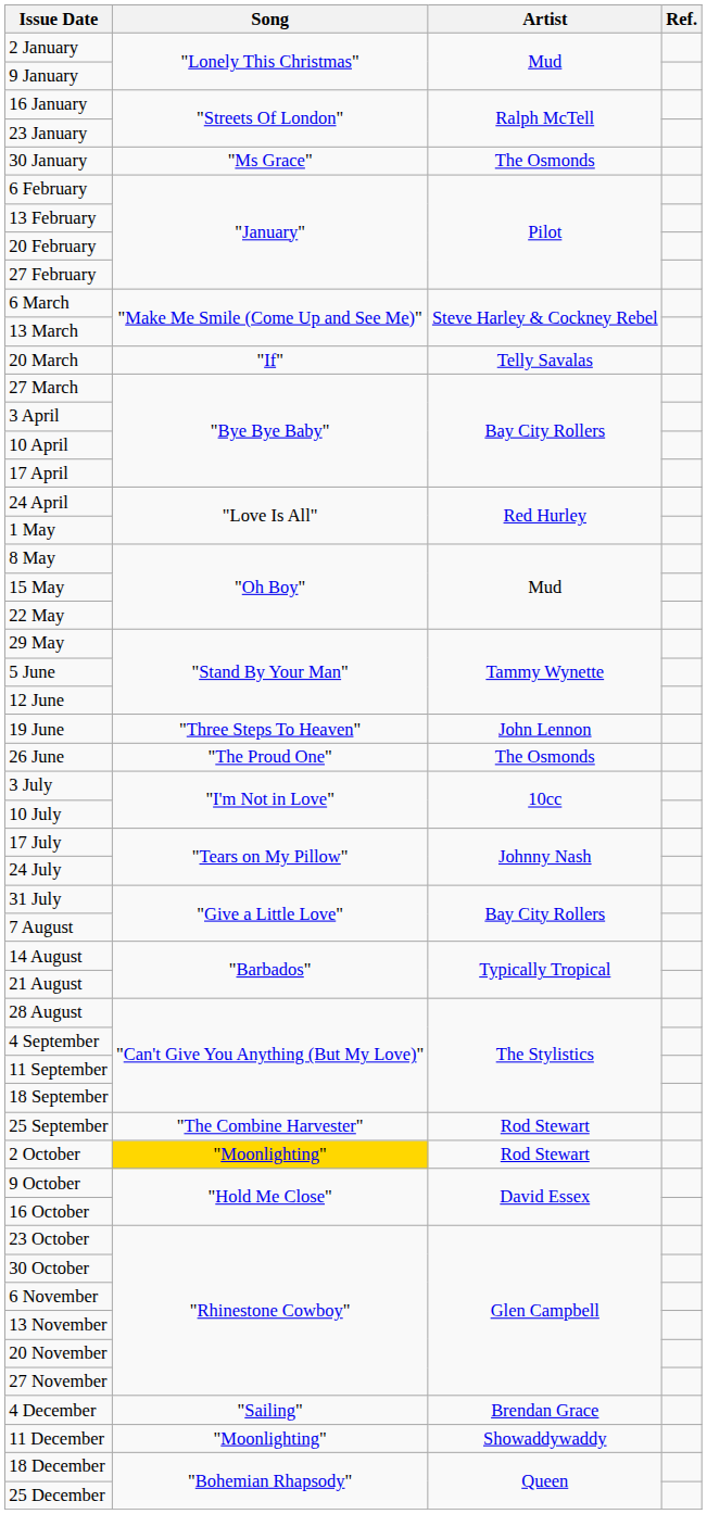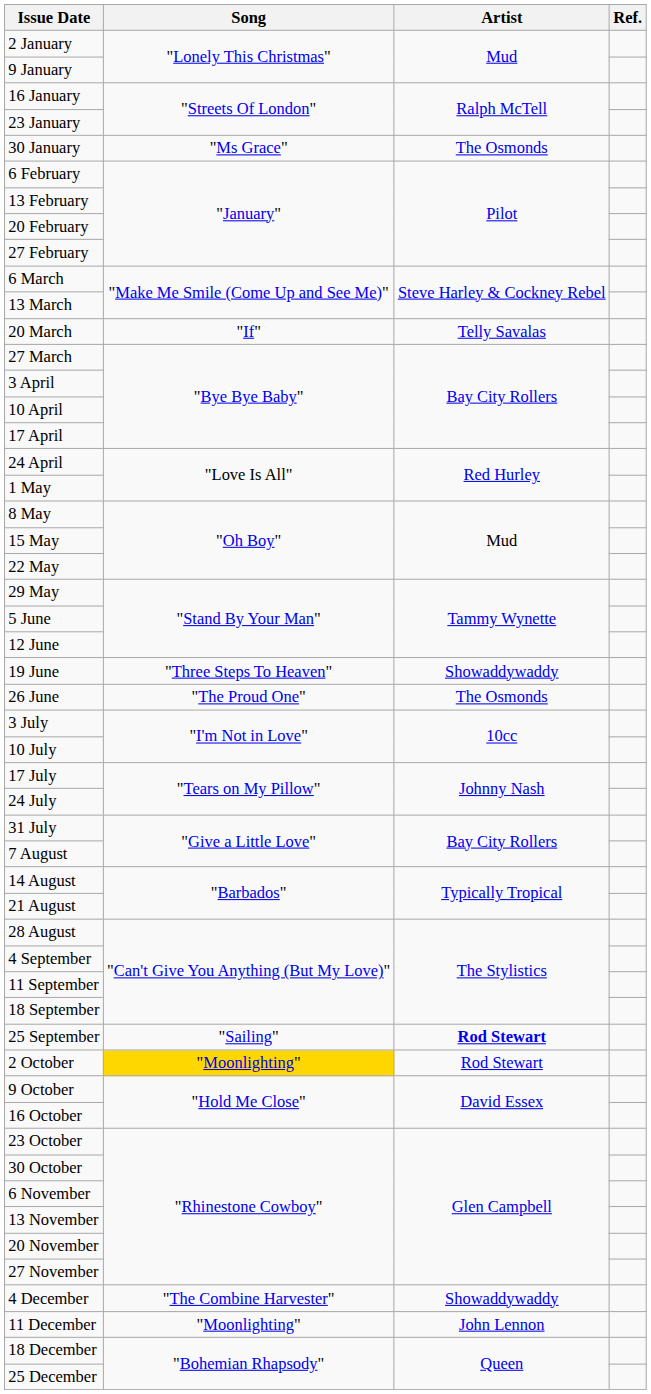 <table class="wikitable">
 <tr>
 <th>Issue Date</th>
 <th>Song</th>
 <th>Artist</th>
 <th>Ref.</th>
 </tr>
 <tr>
 <td>2 January</td>
 <td rowspan="2" align="center">"<a href='#'>Lonely This Christmas</a>"</td>
 <td rowspan="2" align="center"><a href='#'>Mud</a></td>
 <td></td>
 </tr>
 <tr>
 <td>9 January</td>
 <td></td>
 </tr>
 <tr>
 <td>16 January</td>
 <td rowspan="2" align="center">"<a href='#'>Streets Of London</a>"</td>
 <td rowspan="2" align="center"><a href='#'>Ralph McTell</a></td>
 <td></td>
 </tr>
 <tr>
 <td>23 January</td>
 <td></td>
 </tr>
 <tr>
 <td>30 January</td>
 <td align="center">"<a href='#'>Ms Grace</a>"</td>
 <td align="center"><a href='#'>The Osmonds</a></td>
 <td></td>
 </tr>
 <tr>
 <td>6 February</td>
 <td rowspan="4" align="center">"<a href='#'>January</a>"</td>
 <td rowspan="4" align="center"><a href='#'>Pilot</a></td>
 <td></td>
 </tr>
 <tr>
 <td>13 February</td>
 <td></td>
 </tr>
 <tr>
 <td>20 February</td>
 <td></td>
 </tr>
 <tr d>
 <td>27 February</td>
 <td></td>
 </tr>
 <tr>
 <td>6 March</td>
 <td rowspan="2" align="center">"<a href='#'>Make Me Smile (Come Up and See Me)</a>"</td>
 <td rowspan="2" align="center"><a href='#'>Steve Harley & Cockney Rebel</a></td>
 <td></td>
 </tr>
 <tr>
 <td>13 March</td>
 <td></td>
 </tr>
 <tr>
 <td>20 March</td>
 <td align="center">"<a href='#'>If</a>"</td>
 <td align="center"><a href='#'>Telly Savalas</a></td>
 <td></td>
 </tr>
 <tr>
 <td>27 March</td>
 <td rowspan="4" align="center">"<a href='#'>Bye Bye Baby</a>"</td>
 <td rowspan="4" align="center"><a href='#'>Bay City Rollers</a></td>
 <td></td>
 </tr>
 <tr>
 <td>3 April</td>
 <td></td>
 </tr>
 <tr>
 <td>10 April</td>
 <td></td>
 </tr>
 <tr>
 <td>17 April</td>
 <td></td>
 </tr>
 <tr>
 <td>24 April</td>
 <td rowspan="2" align="center">"Love Is All"</td>
 <td rowspan="2" align="center"><a href='#'>Red Hurley</a></td>
 <td></td>
 </tr>
 <tr>
 <td>1 May</td>
 <td></td>
 </tr>
 <tr>
 <td>8 May</td>
 <td rowspan="3" align="center">"<a href='#'>Oh Boy</a>"</td>
 <td rowspan="3" align="center">Mud</td>
 <td></td>
 </tr>
 <tr>
 <td>15 May</td>
 <td></td>
 </tr>
 <tr>
 <td>22 May</td>
 <td></td>
 </tr>
 <tr>
 <td>29 May</td>
 <td rowspan="3" align="center">"<a href='#'>Stand By Your Man</a>"</td>
 <td rowspan="3" align="center"><a href='#'>Tammy Wynette</a></td>
 <td></td>
 </tr>
 <tr>
 <td>5 June</td>
 <td></td>
 </tr>
 <tr>
 <td>12 June</td>
 <td></td>
 </tr>
 <tr>
 <td>19 June</td>
 <td align="center">"<a href='#'>Three Steps To Heaven</a>"</td>
-<td align="center"><a href='#'>John Lennon</a></td>
+<td align="center"><a href='#'>Showaddywaddy</a></td>
 <td></td>
 </tr>
 <tr>
 <td>26 June</td>
 <td align="center">"<a href='#'>The Proud One</a>"</td>
 <td align="center"><a href='#'>The Osmonds</a></td>
 <td></td>
 </tr>
 <tr>
 <td>3 July</td>
 <td rowspan="2" align="center">"<a href='#'>I'm Not in Love</a>"</td>
 <td rowspan="2" align="center"><a href='#'>10cc</a></td>
 <td></td>
 </tr>
 <tr>
 <td>10 July</td>
 <td></td>
 </tr>
 <tr>
 <td>17 July</td>
 <td rowspan="2" align="center">"<a href='#'>Tears on My Pillow</a>"</td>
 <td rowspan="2" align="center"><a href='#'>Johnny Nash</a></td>
 <td></td>
 </tr>
 <tr>
 <td>24 July</td>
 <td></td>
 </tr>
 <tr>
 <td>31 July</td>
 <td rowspan="2" align="center">"<a href='#'>Give a Little Love</a>"</td>
 <td rowspan="2" align="center"><a href='#'>Bay City Rollers</a></td>
 <td></td>
 </tr>
 <tr>
 <td>7 August</td>
 <td></td>
 </tr>
 <tr>
 <td>14 August</td>
 <td rowspan="2" align="center">"<a href='#'>Barbados</a>"</td>
 <td rowspan="2" align="center"><a href='#'>Typically Tropical</a></td>
 <td></td>
 </tr>
 <tr>
 <td>21 August</td>
 <td></td>
 </tr>
 <tr>
 <td>28 August</td>
 <td rowspan="4" align="center">"<a href='#'>Can't Give You Anything (But My Love)</a>"</td>
 <td rowspan="4" align="center"><a href='#'>The Stylistics</a></td>
 <td></td>
 </tr>
 <tr>
 <td>4 September</td>
 <td></td>
 </tr>
 <tr>
 <td>11 September</td>
 <td></td>
 </tr>
 <tr>
 <td>18 September</td>
 <td></td>
 </tr>
 <tr>
 <td>25 September</td>
-<td align="center">"<a href='#'>The Combine Harvester</a>"</td>
-<td align="center"><a href='#'>Rod Stewart</a></td>
+<td align="center">"<a href='#'>Sailing</a>"</td>
+<td align="center"><strong><a href='#'>Rod Stewart</a></strong></td>
 <td></td>
 </tr>
 <tr>
 <td>2 October</td>
 <td align="center" style="background: gold;">"<a href='#'>Moonlighting</a>"</td>
 <td align="center"><a href='#'>Rod Stewart</a></td>
 <td></td>
 </tr>
 <tr>
 <td>9 October</td>
 <td rowspan="2" align="center">"<a href='#'>Hold Me Close</a>"</td>
 <td rowspan="2" align="center"><a href='#'>David Essex</a></td>
 <td></td>
 </tr>
 <tr>
 <td>16 October</td>
 <td></td>
 </tr>
 <tr>
 <td>23 October</td>
 <td rowspan="6" align="center">"<a href='#'>Rhinestone Cowboy</a>"</td>
 <td rowspan="6" align="center"><a href='#'>Glen Campbell</a></td>
 <td></td>
 </tr>
 <tr>
 <td>30 October</td>
 <td></td>
 </tr>
 <tr>
 <td>6 November</td>
 <td></td>
 </tr>
 <tr>
 <td>13 November</td>
 <td></td>
 </tr>
 <tr>
 <td>20 November</td>
 <td></td>
 </tr>
 <tr>
 <td>27 November</td>
 <td></td>
 </tr>
 <tr>
 <td>4 December</td>
-<td align="center">"<a href='#'>Sailing</a>"</td>
-<td align="center"><a href='#'>Brendan Grace</a></td>
+<td align="center">"<a href='#'>The Combine Harvester</a>"</td>
+<td align="center"><a href='#'>Showaddywaddy</a></td>
 <td></td>
 </tr>
 <tr>
 <td>11 December</td>
 <td align="center">"<a href='#'>Moonlighting</a>"</td>
-<td align="center"><a href='#'>Showaddywaddy</a></td>
+<td align="center"><a href='#'>John Lennon</a></td>
 <td></td>
 </tr>
 <tr>
 <td>18 December</td>
 <td rowspan="2" align="center">"<a href='#'>Bohemian Rhapsody</a>"</td>
 <td rowspan="2" align="center"><a href='#'>Queen</a></td>
 <td></td>
 </tr>
 <tr>
 <td>25 December</td>
 <td></td>
 </tr>
 <tr>
 </tr>
 </table>
